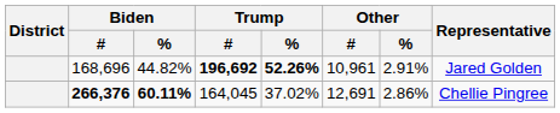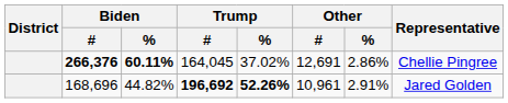 <table class="wikitable">
 <tr>
 <th rowspan="2">District</th>
 <th colspan="2">Biden</th>
 <th colspan="2">Trump</th>
 <th colspan="2">Other</th>
 <th rowspan="2">Representative</th>
 </tr>
 <tr>
 <th>#</th>
 <th>%</th>
 <th>#</th>
 <th>%</th>
 <th>#</th>
 <th>%</th>
 </tr>
 <tr align="center">
 <th></th>
+<td><strong>266,376</strong></td>
+<td><strong>60.11%</strong></td>
+<td>164,045</td>
+<td>37.02%</td>
+<td>12,691</td>
+<td>2.86%</td>
+<td><a href='#'>Chellie Pingree</a></td>
+</tr>
+<tr align="center">
+<th></th>
 <td>168,696</td>
 <td>44.82%</td>
 <td><strong>196,692</strong></td>
 <td><strong>52.26%</strong></td>
 <td>10,961</td>
 <td>2.91%</td>
 <td><a href='#'>Jared Golden</a></td>
 </tr>
-<tr align="center">
-<th></th>
-<td><strong>266,376</strong></td>
-<td><strong>60.11%</strong></td>
-<td>164,045</td>
-<td>37.02%</td>
-<td>12,691</td>
-<td>2.86%</td>
-<td><a href='#'>Chellie Pingree</a></td>
-</tr>
 </table>
